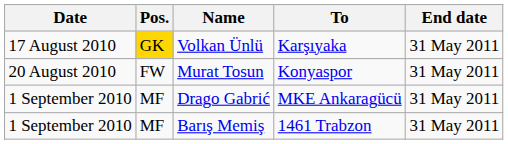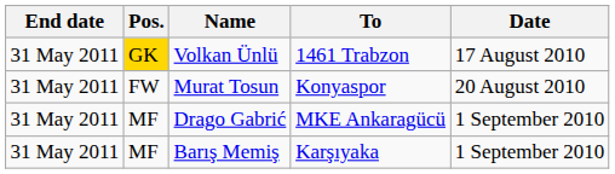 <table class="wikitable sortable">
 <tr>
-<th>Date</th>
+<th>End date</th>
 <th>Pos.</th>
 <th>Name</th>
 <th>To</th>
-<th>End date</th>
+<th>Date</th>
 </tr>
 <tr>
-<td>17 August 2010</td>
+<td>31 May 2011</td>
 <td style="background: gold;">GK</td>
 <td><a href='#'>Volkan Ünlü</a></td>
-<td><a href='#'>Karşıyaka</a></td>
-<td>31 May 2011</td>
+<td><a href='#'>1461 Trabzon</a></td>
+<td>17 August 2010</td>
 </tr>
 <tr>
-<td>20 August 2010</td>
+<td>31 May 2011</td>
 <td>FW</td>
 <td><a href='#'>Murat Tosun</a></td>
 <td><a href='#'>Konyaspor</a></td>
-<td>31 May 2011</td>
+<td>20 August 2010</td>
 </tr>
 <tr>
-<td>1 September 2010</td>
+<td>31 May 2011</td>
 <td>MF</td>
 <td><a href='#'>Drago Gabrić</a></td>
 <td><a href='#'>MKE Ankaragücü</a></td>
-<td>31 May 2011</td>
+<td>1 September 2010</td>
 </tr>
 <tr>
-<td>1 September 2010</td>
+<td>31 May 2011</td>
 <td>MF</td>
 <td><a href='#'>Barış Memiş</a></td>
-<td><a href='#'>1461 Trabzon</a></td>
-<td>31 May 2011</td>
+<td><a href='#'>Karşıyaka</a></td>
+<td>1 September 2010</td>
 </tr>
 </table>
